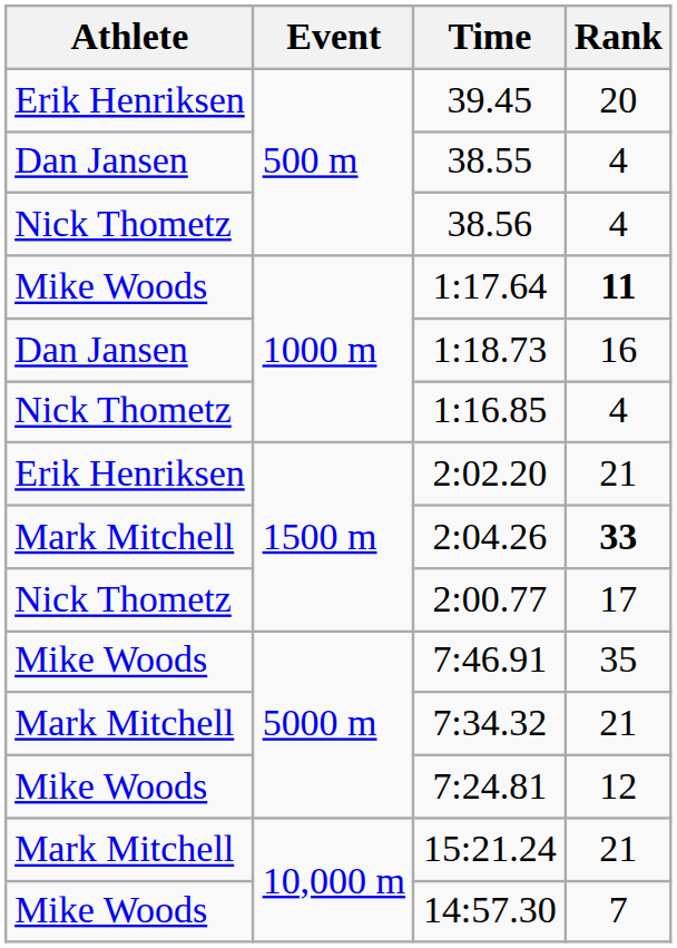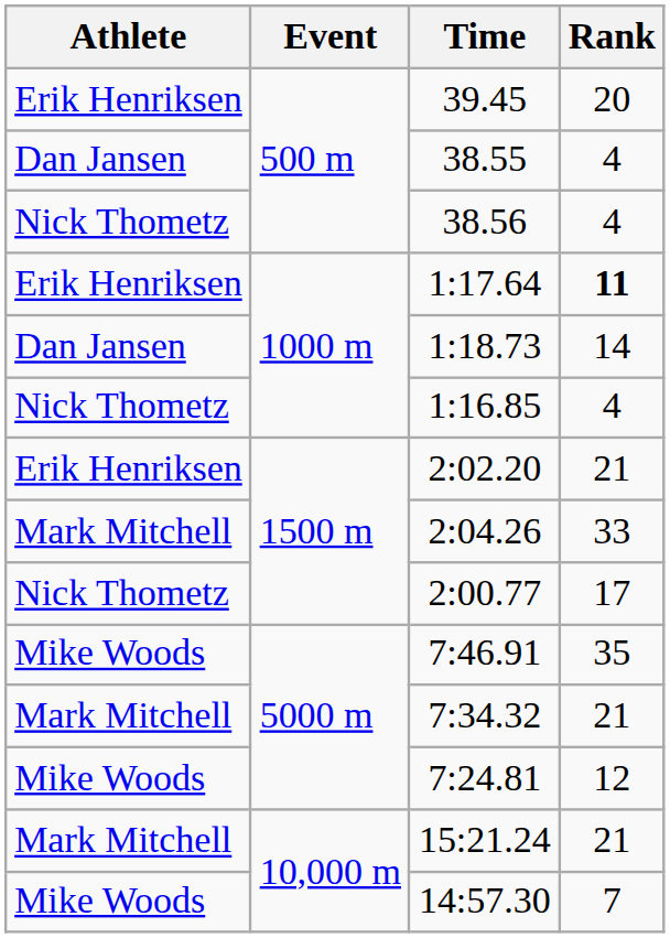 <table class=wikitable style=font-size:90%;text-align:center>
 <tr>
 <th>Athlete</th>
 <th>Event</th>
 <th>Time</th>
 <th>Rank</th>
 </tr>
 <tr>
 <td align=left><a href='#'>Erik Henriksen</a></td>
 <td align=left rowspan=3><a href='#'>500 m</a></td>
 <td>39.45</td>
 <td>20</td>
 </tr>
 <tr>
 <td align=left><a href='#'>Dan Jansen</a></td>
 <td>38.55</td>
 <td>4</td>
 </tr>
 <tr>
 <td align=left><a href='#'>Nick Thometz</a></td>
 <td>38.56</td>
 <td>4</td>
 </tr>
 <tr>
-<td align=left><a href='#'>Mike Woods</a></td>
+<td align=left><a href='#'>Erik Henriksen</a></td>
 <td align=left rowspan=3><a href='#'>1000 m</a></td>
 <td>1:17.64</td>
 <td><strong>11</strong></td>
 </tr>
 <tr>
 <td align=left><a href='#'>Dan Jansen</a></td>
 <td>1:18.73</td>
-<td>16</td>
+<td>14</td>
 </tr>
 <tr>
 <td align=left><a href='#'>Nick Thometz</a></td>
 <td>1:16.85</td>
 <td>4</td>
 </tr>
 <tr>
 <td align=left><a href='#'>Erik Henriksen</a></td>
 <td align=left rowspan=3><a href='#'>1500 m</a></td>
 <td>2:02.20</td>
 <td>21</td>
 </tr>
 <tr>
 <td align=left><a href='#'>Mark Mitchell</a></td>
 <td>2:04.26</td>
-<td><strong>33</strong></td>
+<td>33</td>
 </tr>
 <tr>
 <td align=left><a href='#'>Nick Thometz</a></td>
 <td>2:00.77</td>
 <td>17</td>
 </tr>
 <tr>
 <td align=left><a href='#'>Mike Woods</a></td>
 <td align=left rowspan=3><a href='#'>5000 m</a></td>
 <td>7:46.91</td>
 <td>35</td>
 </tr>
 <tr>
 <td align=left><a href='#'>Mark Mitchell</a></td>
 <td>7:34.32</td>
 <td>21</td>
 </tr>
 <tr>
 <td align=left><a href='#'>Mike Woods</a></td>
 <td>7:24.81</td>
 <td>12</td>
 </tr>
 <tr>
 <td align=left><a href='#'>Mark Mitchell</a></td>
 <td align=left rowspan=2><a href='#'>10,000 m</a></td>
 <td>15:21.24</td>
 <td>21</td>
 </tr>
 <tr>
 <td align=left><a href='#'>Mike Woods</a></td>
 <td>14:57.30</td>
 <td>7</td>
 </tr>
 </table>
